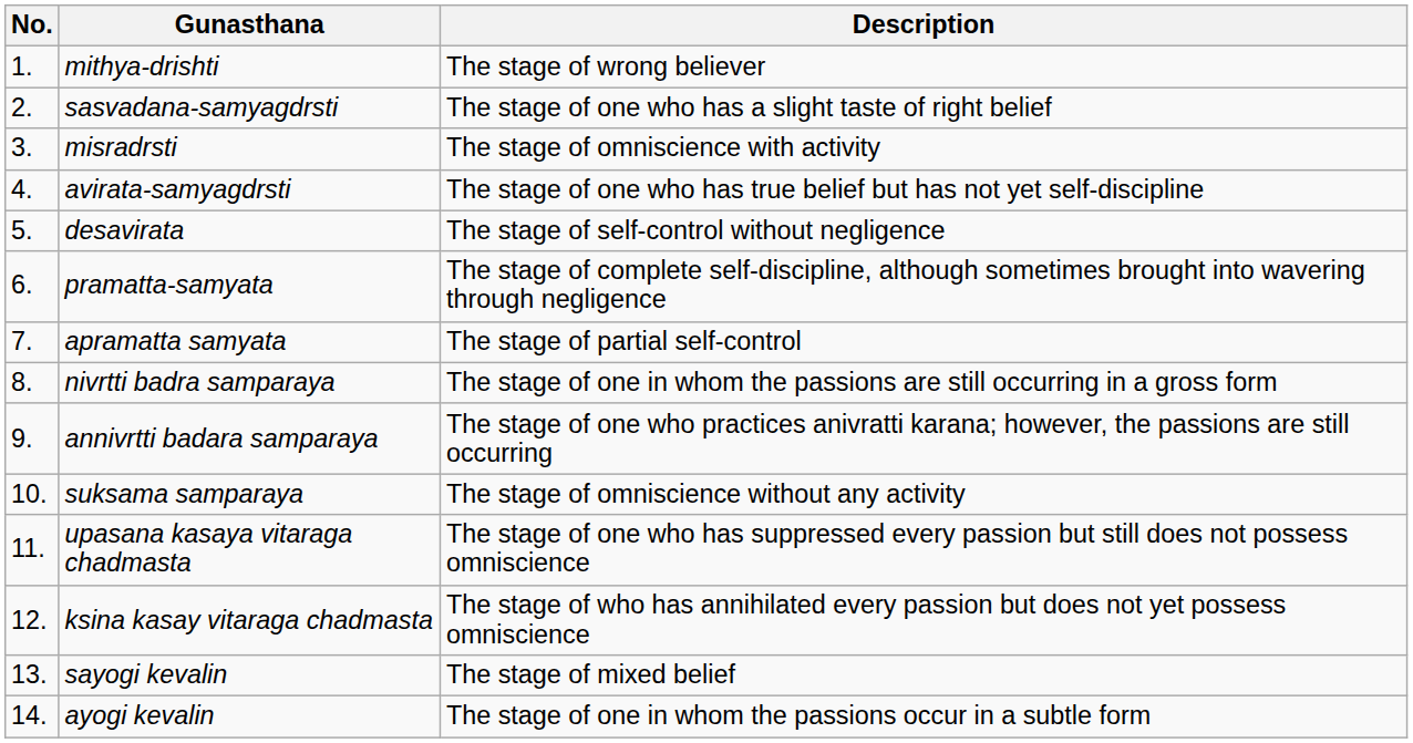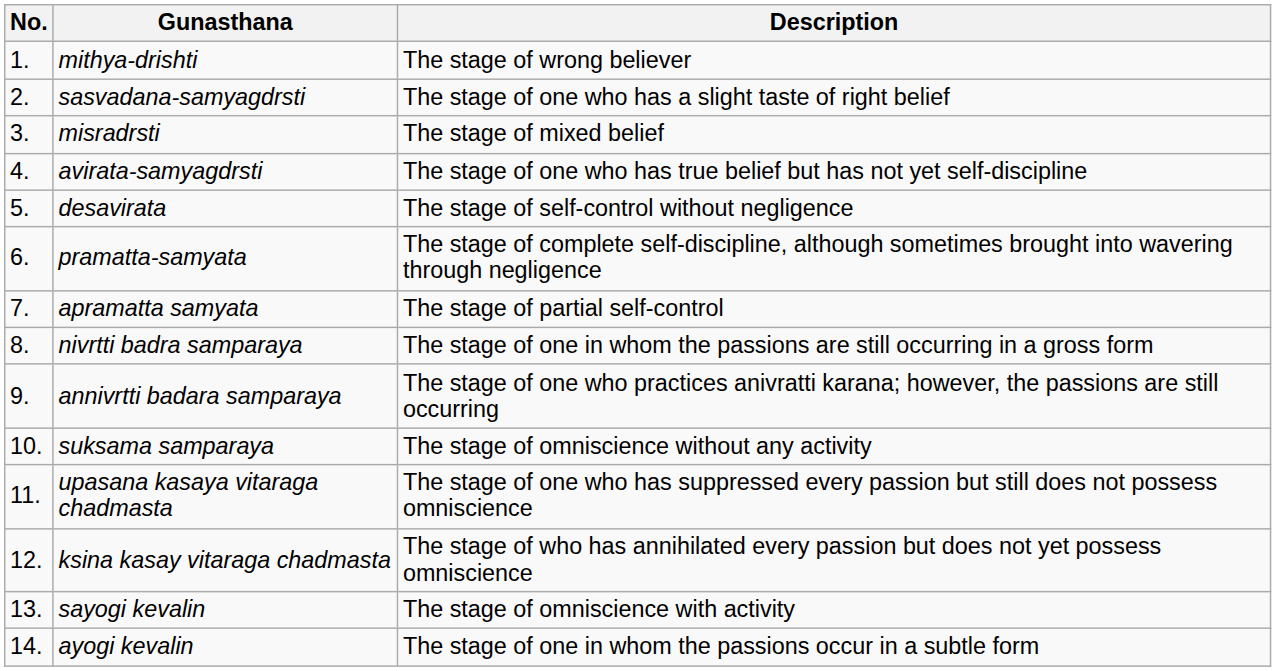 <table class="wikitable sortable">
 <tr>
 <th>No.</th>
 <th>Gunasthana</th>
 <th>Description</th>
 </tr>
 <tr>
 <td>1.</td>
 <td><em>mithya-drishti</em></td>
 <td>The stage of wrong believer</td>
 </tr>
 <tr>
 <td>2.</td>
 <td><em>sasvadana-samyagdrsti</em></td>
 <td>The stage of one who has a slight taste of right belief</td>
 </tr>
 <tr>
 <td>3.</td>
 <td><em>misradrsti</em></td>
-<td>The stage of omniscience with activity</td>
+<td>The stage of mixed belief</td>
 </tr>
 <tr>
 <td>4.</td>
 <td><em>avirata-samyagdrsti</em></td>
 <td>The stage of one who has true belief but has not yet self-discipline</td>
 </tr>
 <tr>
 <td>5.</td>
 <td><em>desavirata</em></td>
 <td>The stage of self-control without negligence</td>
 </tr>
 <tr>
 <td>6.</td>
 <td><em>pramatta-samyata</em></td>
 <td>The stage of complete self-discipline, although sometimes brought into wavering through negligence</td>
 </tr>
 <tr>
 <td>7.</td>
 <td><em>apramatta samyata</em></td>
 <td>The stage of partial self-control</td>
 </tr>
 <tr>
 <td>8.</td>
 <td><em>nivrtti badra samparaya</em></td>
 <td>The stage of one in whom the passions are still occurring in a gross form</td>
 </tr>
 <tr>
 <td>9.</td>
 <td><em>annivrtti badara samparaya</em></td>
 <td>The stage of one who practices anivratti karana; however, the passions are still occurring</td>
 </tr>
 <tr>
 <td>10.</td>
 <td><em>suksama samparaya</em></td>
 <td>The stage of omniscience without any activity</td>
 </tr>
 <tr>
 <td>11.</td>
 <td><em>upasana kasaya vitaraga chadmasta</em></td>
 <td>The stage of one who has suppressed every passion but still does not possess omniscience</td>
 </tr>
 <tr>
 <td>12.</td>
 <td><em>ksina kasay vitaraga chadmasta</em></td>
 <td>The stage of who has annihilated every passion but does not yet possess omniscience</td>
 </tr>
 <tr>
 <td>13.</td>
 <td><em>sayogi kevalin</em></td>
-<td>The stage of mixed belief</td>
+<td>The stage of omniscience with activity</td>
 </tr>
 <tr>
 <td>14.</td>
 <td><em>ayogi kevalin</em></td>
 <td>The stage of one in whom the passions occur in a subtle form</td>
 </tr>
 </table>
